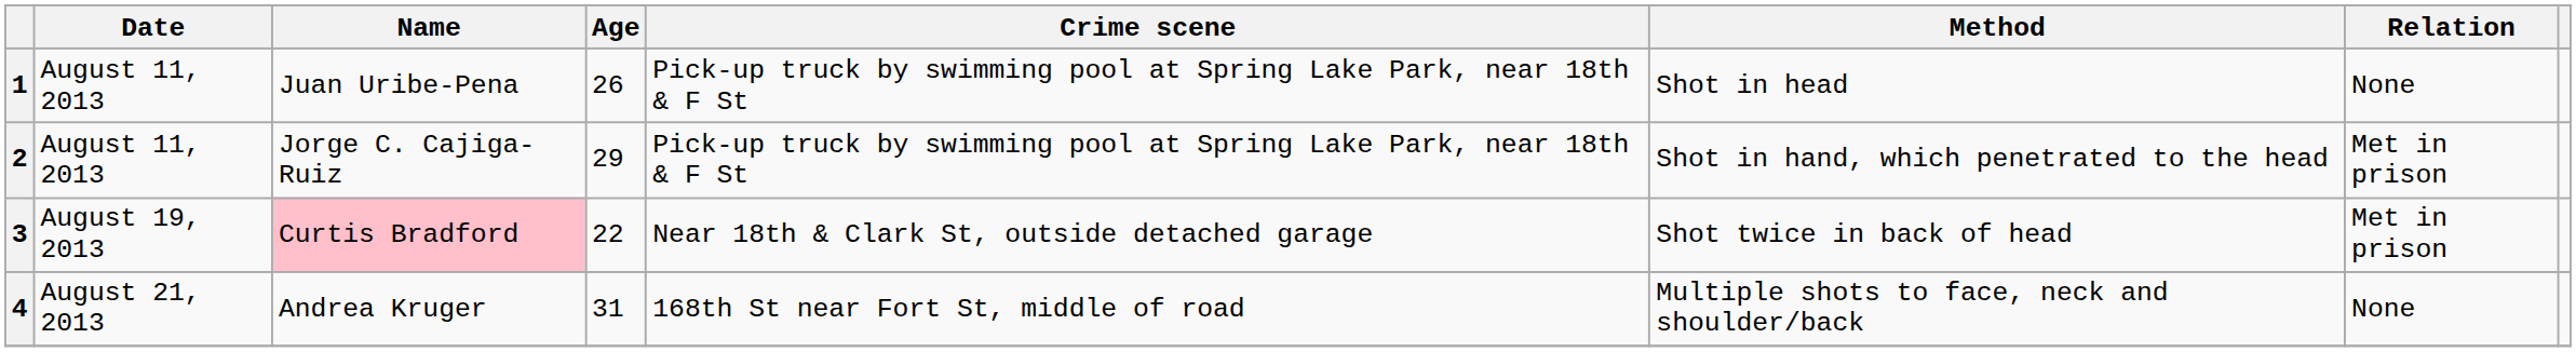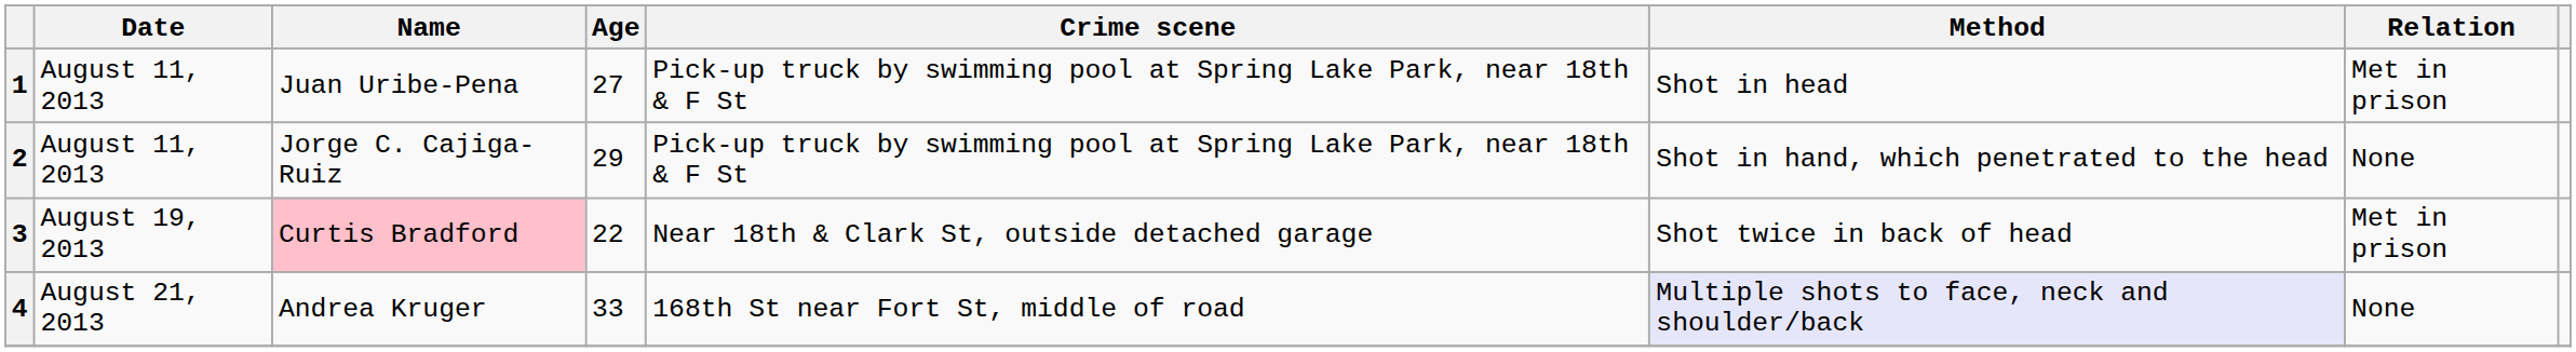 <table class="wikitable">
 <tr>
 <th scope="col"></th>
 <th scope="col">Date</th>
 <th scope="col">Name</th>
 <th scope="col">Age</th>
 <th scope="col">Crime scene</th>
 <th scope="col">Method</th>
 <th scope="col">Relation</th>
 <th scope="col"></th>
 </tr>
 <tr>
 <th scope="row">1</th>
 <td>August 11, 2013</td>
 <td>Juan Uribe-Pena</td>
-<td>26</td>
+<td>27</td>
 <td>Pick-up truck by swimming pool at Spring Lake Park, near 18th & F St</td>
 <td>Shot in head</td>
-<td>None</td>
+<td>Met in prison</td>
 <td></td>
 </tr>
 <tr>
 <th scope="row">2</th>
 <td>August 11, 2013</td>
 <td>Jorge C. Cajiga-Ruiz</td>
 <td>29</td>
 <td>Pick-up truck by swimming pool at Spring Lake Park, near 18th & F St</td>
 <td>Shot in hand, which penetrated to the head</td>
-<td>Met in prison</td>
+<td>None</td>
 <td></td>
 </tr>
 <tr>
 <th scope="row">3</th>
 <td>August 19, 2013</td>
 <td style="background: pink;">Curtis Bradford</td>
 <td>22</td>
 <td>Near 18th & Clark St, outside detached garage</td>
 <td>Shot twice in back of head</td>
 <td>Met in prison</td>
 <td></td>
 </tr>
 <tr>
 <th scope="row">4</th>
 <td>August 21, 2013</td>
 <td>Andrea Kruger</td>
-<td>31</td>
+<td>33</td>
 <td>168th St near Fort St, middle of road</td>
-<td>Multiple shots to face, neck and shoulder/back</td>
+<td style="background: lavender;">Multiple shots to face, neck and shoulder/back</td>
 <td>None</td>
 <td></td>
 </tr>
 <tr>
 </tr>
 </table>
